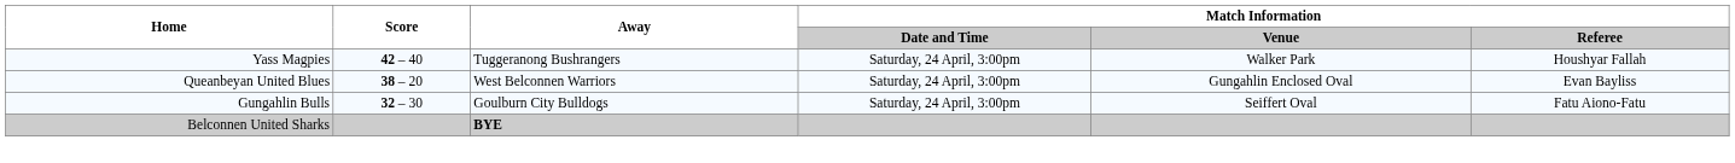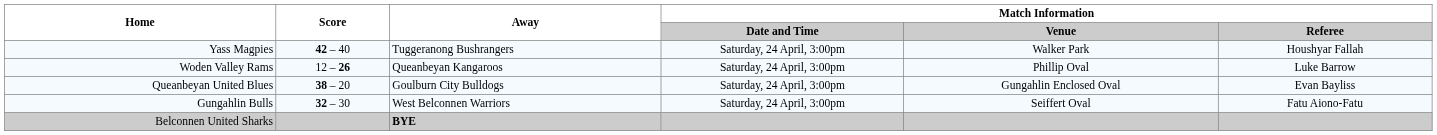 <table width="100%" cellspacing="0" cellpadding="3" border="1" style="border-collapse:collapse;  text-align:center;">
 <tr>
 <th rowspan="2" width="19%">Home</th>
 <th rowspan="2" width="8%">Score</th>
 <th rowspan="2" width="19%">Away</th>
 <th colspan="3">Match Information</th>
 </tr>
 <tr bgcolor="#CCCCCC">
 <th width="17%">Date and Time</th>
 <th width="22%">Venue</th>
 <th width="50%">Referee</th>
 </tr>
 <tr style="text-align:center; background:#f5faff;">
 <td align="right">Yass Magpies </td>
 <td><strong>42</strong> – 40</td>
 <td align="left"> Tuggeranong Bushrangers</td>
 <td>Saturday, 24 April, 3:00pm</td>
 <td>Walker Park</td>
 <td>Houshyar Fallah</td>
 </tr>
 <tr style="text-align:center; background:#f5faff;">
+<td align="right">Woden Valley Rams </td>
+<td>12 – <strong>26</strong></td>
+<td align="left"> Queanbeyan Kangaroos</td>
+<td>Saturday, 24 April, 3:00pm</td>
+<td>Phillip Oval</td>
+<td>Luke Barrow</td>
+</tr>
+<tr style="text-align:center; background:#f5faff;">
 <td align="right">Queanbeyan United Blues </td>
 <td><strong>38</strong> – 20</td>
-<td align="left"> West Belconnen Warriors</td>
+<td align="left"> Goulburn City Bulldogs</td>
 <td>Saturday, 24 April, 3:00pm</td>
 <td>Gungahlin Enclosed Oval</td>
 <td>Evan Bayliss</td>
 </tr>
 <tr style="text-align:center; background:#f5faff;">
 <td align="right">Gungahlin Bulls </td>
 <td><strong>32</strong> – 30</td>
-<td align="left"> Goulburn City Bulldogs</td>
+<td align="left"> West Belconnen Warriors</td>
 <td>Saturday, 24 April, 3:00pm</td>
 <td>Seiffert Oval</td>
 <td>Fatu Aiono-Fatu</td>
 </tr>
 <tr style="text-align:center; background:#CCCCCC;">
 <td align="right">Belconnen United Sharks </td>
 <td></td>
 <td align="left"><strong>BYE</strong></td>
 <td></td>
 <td></td>
 <td></td>
 </tr>
 </table>
